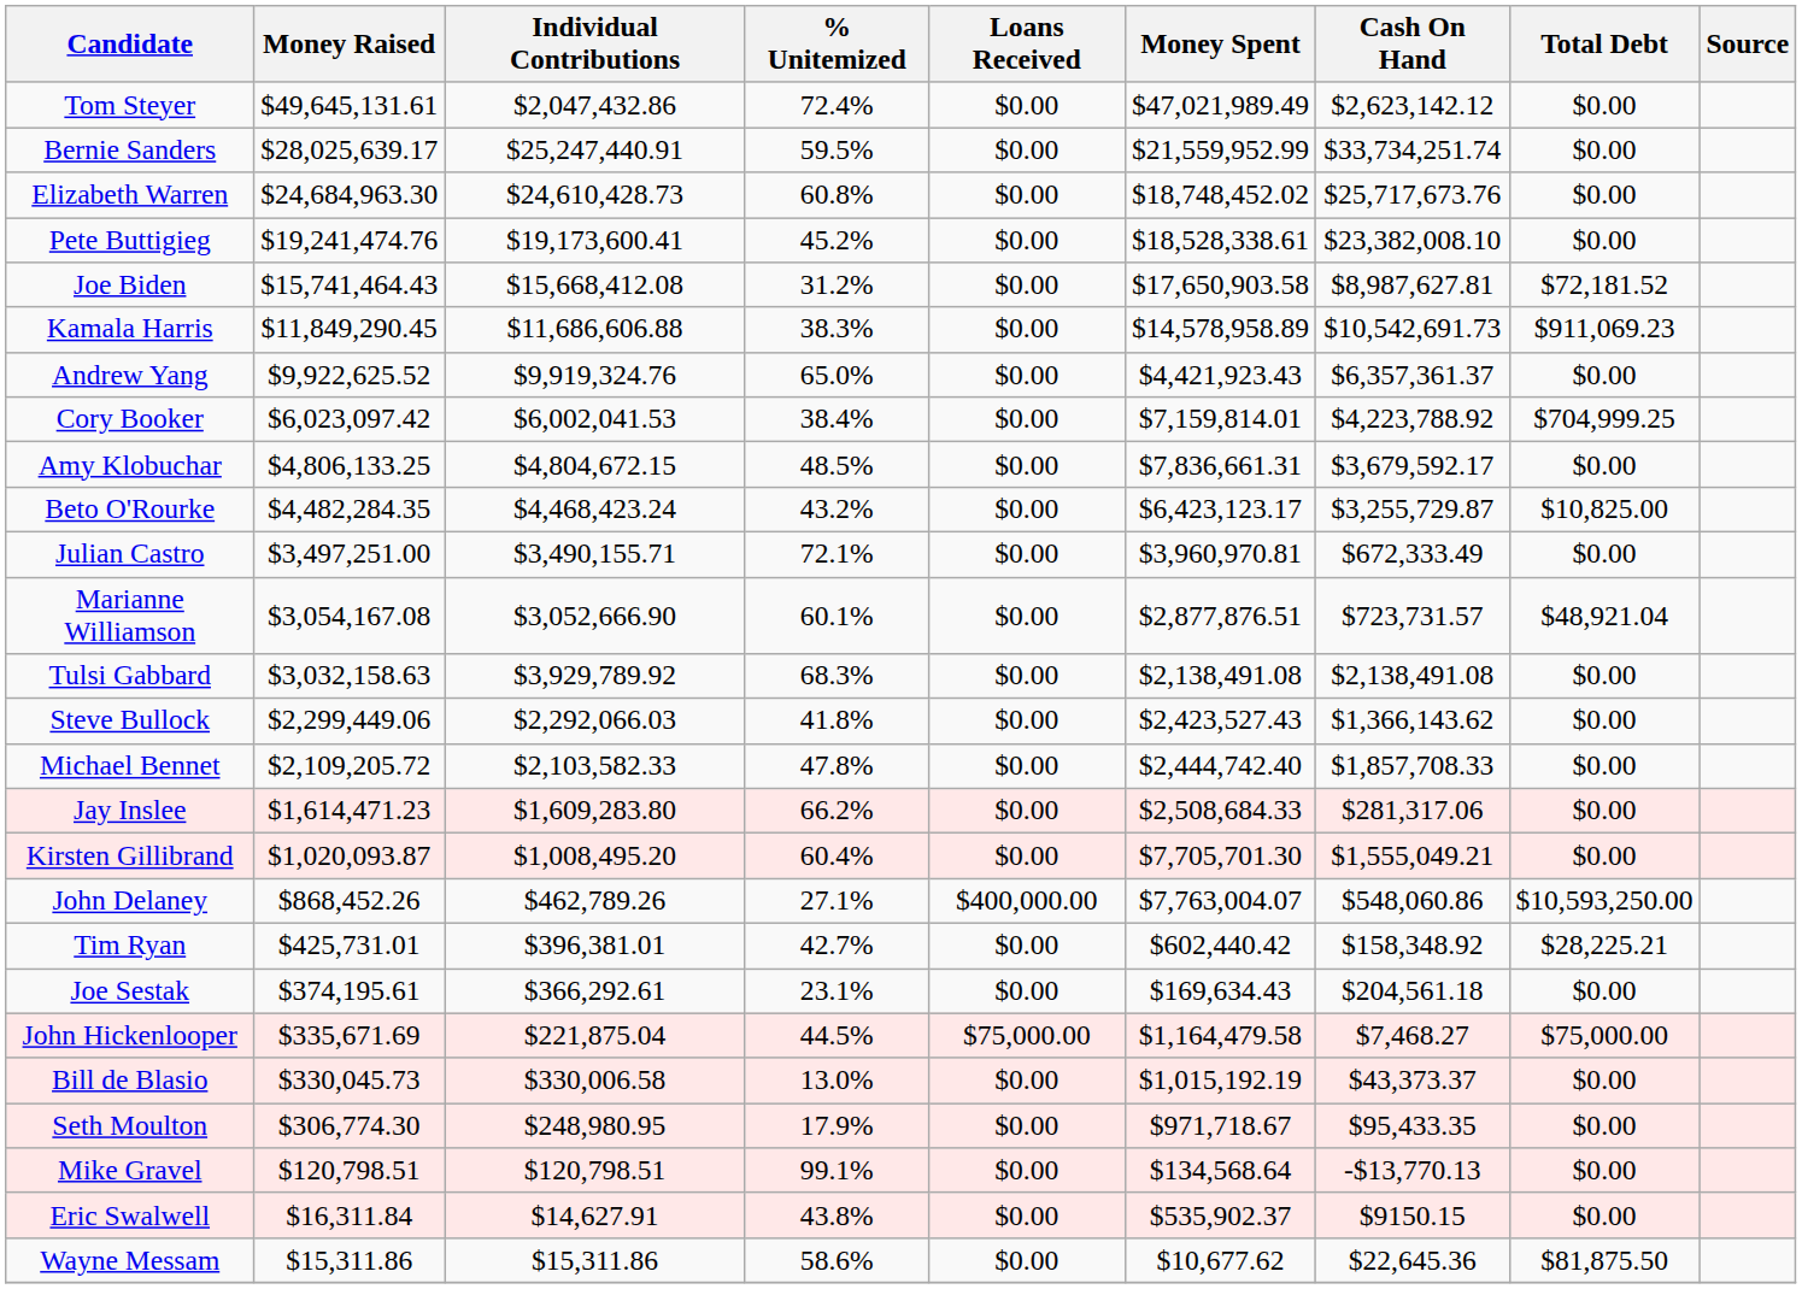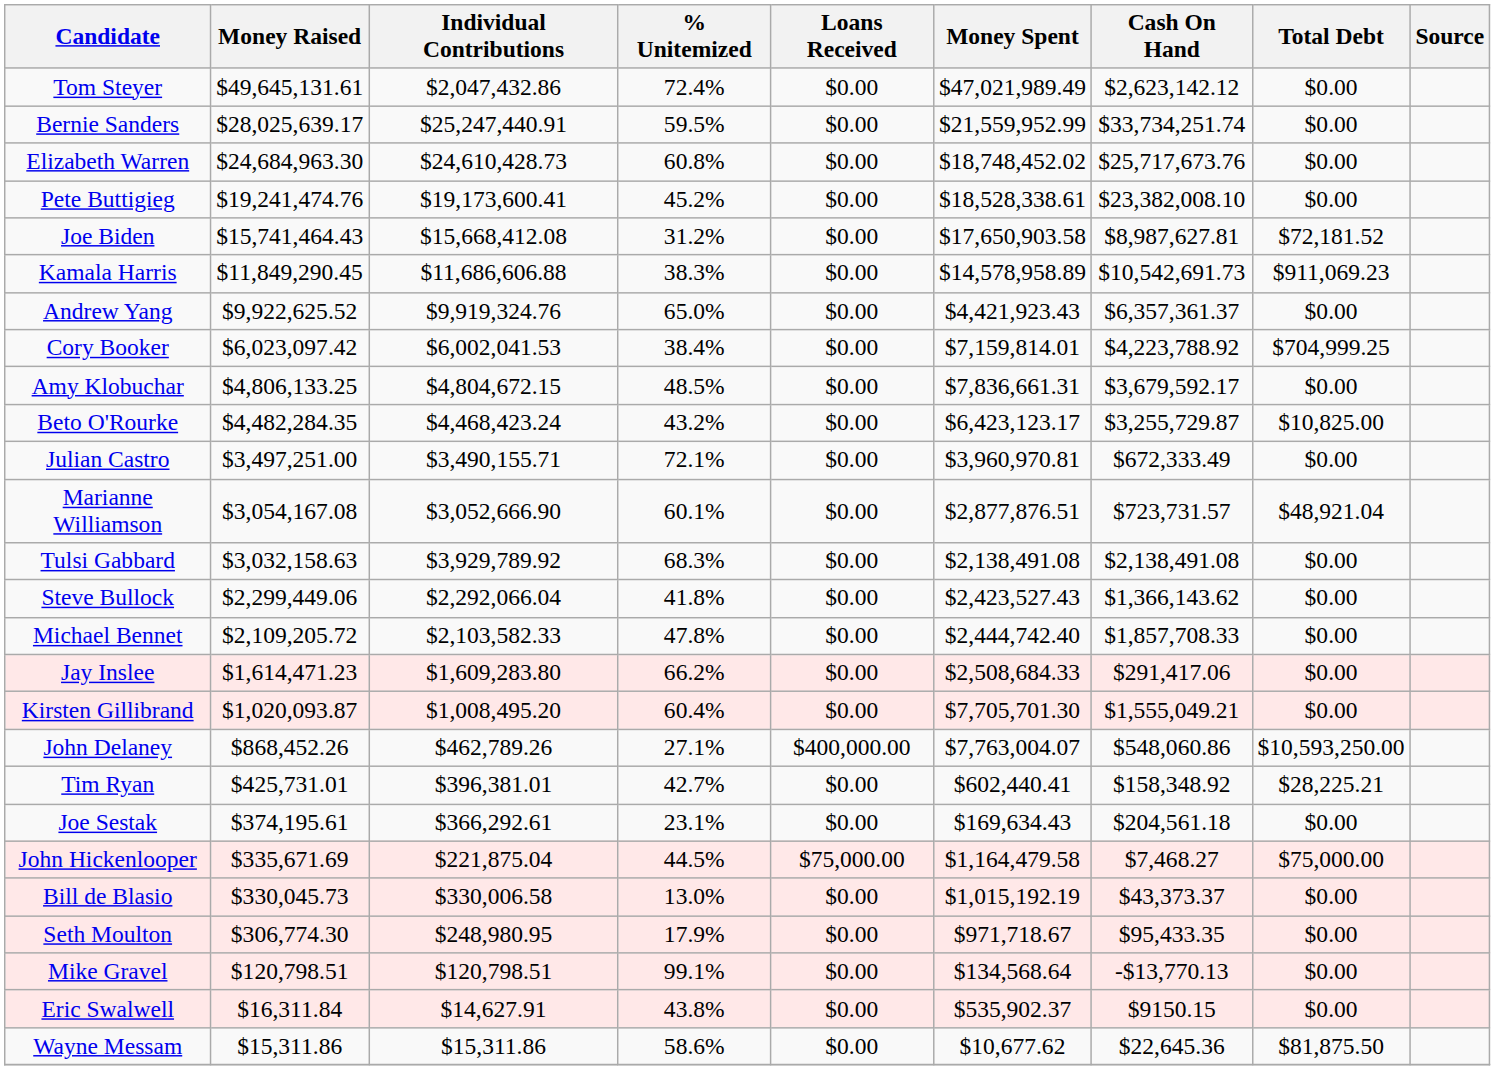 <table class="sortable wikitable" style="text-align:center; width:80%;">
 <tr>
 <th><a href='#'>Candidate</a></th>
 <th>Money Raised</th>
 <th>Individual Contributions</th>
 <th>% Unitemized</th>
 <th>Loans Received</th>
 <th>Money Spent</th>
 <th>Cash On Hand</th>
 <th>Total Debt</th>
 <th>Source</th>
 </tr>
 <tr>
 <td><a href='#'>Tom Steyer</a></td>
 <td>$49,645,131.61</td>
 <td>$2,047,432.86</td>
 <td>72.4%</td>
 <td>$0.00</td>
 <td>$47,021,989.49</td>
 <td>$2,623,142.12</td>
 <td>$0.00</td>
 <td></td>
 </tr>
 <tr>
 <td><a href='#'>Bernie Sanders</a></td>
 <td>$28,025,639.17</td>
 <td>$25,247,440.91</td>
 <td>59.5%</td>
 <td>$0.00</td>
 <td>$21,559,952.99</td>
 <td>$33,734,251.74</td>
 <td>$0.00</td>
 <td></td>
 </tr>
 <tr>
 <td><a href='#'>Elizabeth Warren</a></td>
 <td>$24,684,963.30</td>
 <td>$24,610,428.73</td>
 <td>60.8%</td>
 <td>$0.00</td>
 <td>$18,748,452.02</td>
 <td>$25,717,673.76</td>
 <td>$0.00</td>
 <td></td>
 </tr>
 <tr>
 <td><a href='#'>Pete Buttigieg</a></td>
 <td>$19,241,474.76</td>
 <td>$19,173,600.41</td>
 <td>45.2%</td>
 <td>$0.00</td>
 <td>$18,528,338.61</td>
 <td>$23,382,008.10</td>
 <td>$0.00</td>
 <td></td>
 </tr>
 <tr>
 <td><a href='#'>Joe Biden</a></td>
 <td>$15,741,464.43</td>
 <td>$15,668,412.08</td>
 <td>31.2%</td>
 <td>$0.00</td>
 <td>$17,650,903.58</td>
 <td>$8,987,627.81</td>
 <td>$72,181.52</td>
 <td></td>
 </tr>
 <tr>
 <td><a href='#'>Kamala Harris</a></td>
 <td>$11,849,290.45</td>
 <td>$11,686,606.88</td>
 <td>38.3%</td>
 <td>$0.00</td>
 <td>$14,578,958.89</td>
 <td>$10,542,691.73</td>
 <td>$911,069.23</td>
 <td></td>
 </tr>
 <tr>
 <td><a href='#'>Andrew Yang</a></td>
 <td>$9,922,625.52</td>
 <td>$9,919,324.76</td>
 <td>65.0%</td>
 <td>$0.00</td>
 <td>$4,421,923.43</td>
 <td>$6,357,361.37</td>
 <td>$0.00</td>
 <td></td>
 </tr>
 <tr>
 <td><a href='#'>Cory Booker</a></td>
 <td>$6,023,097.42</td>
 <td>$6,002,041.53</td>
 <td>38.4%</td>
 <td>$0.00</td>
 <td>$7,159,814.01</td>
 <td>$4,223,788.92</td>
 <td>$704,999.25</td>
 <td></td>
 </tr>
 <tr>
 <td><a href='#'>Amy Klobuchar</a></td>
 <td>$4,806,133.25</td>
 <td>$4,804,672.15</td>
 <td>48.5%</td>
 <td>$0.00</td>
 <td>$7,836,661.31</td>
 <td>$3,679,592.17</td>
 <td>$0.00</td>
 <td></td>
 </tr>
 <tr>
 <td><a href='#'>Beto O'Rourke</a></td>
 <td>$4,482,284.35</td>
 <td>$4,468,423.24</td>
 <td>43.2%</td>
 <td>$0.00</td>
 <td>$6,423,123.17</td>
 <td>$3,255,729.87</td>
 <td>$10,825.00</td>
 <td></td>
 </tr>
 <tr>
 <td><a href='#'>Julian Castro</a></td>
 <td>$3,497,251.00</td>
 <td>$3,490,155.71</td>
 <td>72.1%</td>
 <td>$0.00</td>
 <td>$3,960,970.81</td>
 <td>$672,333.49</td>
 <td>$0.00</td>
 <td></td>
 </tr>
 <tr>
 <td><a href='#'>Marianne Williamson</a></td>
 <td>$3,054,167.08</td>
 <td>$3,052,666.90</td>
 <td>60.1%</td>
 <td>$0.00</td>
 <td>$2,877,876.51</td>
 <td>$723,731.57</td>
 <td>$48,921.04</td>
 <td></td>
 </tr>
 <tr>
 <td><a href='#'>Tulsi Gabbard</a></td>
 <td>$3,032,158.63</td>
 <td>$3,929,789.92</td>
 <td>68.3%</td>
 <td>$0.00</td>
 <td>$2,138,491.08</td>
 <td>$2,138,491.08</td>
 <td>$0.00</td>
 <td></td>
 </tr>
 <tr>
 <td><a href='#'>Steve Bullock</a></td>
 <td>$2,299,449.06</td>
-<td>$2,292,066.03</td>
+<td>$2,292,066.04</td>
 <td>41.8%</td>
 <td>$0.00</td>
 <td>$2,423,527.43</td>
 <td>$1,366,143.62</td>
 <td>$0.00</td>
 <td></td>
 </tr>
 <tr>
 <td><a href='#'>Michael Bennet</a></td>
 <td>$2,109,205.72</td>
 <td>$2,103,582.33</td>
 <td>47.8%</td>
 <td>$0.00</td>
 <td>$2,444,742.40</td>
 <td>$1,857,708.33</td>
 <td>$0.00</td>
 <td></td>
 </tr>
 <tr style="background:#ffe8e8;">
 <td><a href='#'>Jay Inslee</a></td>
 <td>$1,614,471.23</td>
 <td>$1,609,283.80</td>
 <td>66.2%</td>
 <td>$0.00</td>
 <td>$2,508,684.33</td>
-<td>$281,317.06</td>
+<td>$291,417.06</td>
 <td>$0.00</td>
 <td></td>
 </tr>
 <tr style="background:#ffe8e8;">
 <td><a href='#'>Kirsten Gillibrand</a></td>
 <td>$1,020,093.87</td>
 <td>$1,008,495.20</td>
 <td>60.4%</td>
 <td>$0.00</td>
 <td>$7,705,701.30</td>
 <td>$1,555,049.21</td>
 <td>$0.00</td>
 <td></td>
 </tr>
 <tr>
 <td><a href='#'>John Delaney</a></td>
 <td>$868,452.26</td>
 <td>$462,789.26</td>
 <td>27.1%</td>
 <td>$400,000.00</td>
 <td>$7,763,004.07</td>
 <td>$548,060.86</td>
 <td>$10,593,250.00</td>
 <td></td>
 </tr>
 <tr>
 <td><a href='#'>Tim Ryan</a></td>
 <td>$425,731.01</td>
 <td>$396,381.01</td>
 <td>42.7%</td>
 <td>$0.00</td>
-<td>$602,440.42</td>
+<td>$602,440.41</td>
 <td>$158,348.92</td>
 <td>$28,225.21</td>
 <td></td>
 </tr>
 <tr>
 <td><a href='#'>Joe Sestak</a></td>
 <td>$374,195.61</td>
 <td>$366,292.61</td>
 <td>23.1%</td>
 <td>$0.00</td>
 <td>$169,634.43</td>
 <td>$204,561.18</td>
 <td>$0.00</td>
 <td></td>
 </tr>
 <tr style="background:#ffe8e8;">
 <td><a href='#'>John Hickenlooper</a></td>
 <td>$335,671.69</td>
 <td>$221,875.04</td>
 <td>44.5%</td>
 <td>$75,000.00</td>
 <td>$1,164,479.58</td>
 <td>$7,468.27</td>
 <td>$75,000.00</td>
 <td></td>
 </tr>
 <tr style="background:#ffe8e8;">
 <td><a href='#'>Bill de Blasio</a></td>
 <td>$330,045.73</td>
 <td>$330,006.58</td>
 <td>13.0%</td>
 <td>$0.00</td>
 <td>$1,015,192.19</td>
 <td>$43,373.37</td>
 <td>$0.00</td>
 <td></td>
 </tr>
 <tr style="background:#ffe8e8;">
 <td><a href='#'>Seth Moulton</a></td>
 <td>$306,774.30</td>
 <td>$248,980.95</td>
 <td>17.9%</td>
 <td>$0.00</td>
 <td>$971,718.67</td>
 <td>$95,433.35</td>
 <td>$0.00</td>
 <td></td>
 </tr>
 <tr style="background:#ffe8e8;">
 <td><a href='#'>Mike Gravel</a></td>
 <td>$120,798.51</td>
 <td>$120,798.51</td>
 <td>99.1%</td>
 <td>$0.00</td>
 <td>$134,568.64</td>
 <td>-$13,770.13</td>
 <td>$0.00</td>
 <td></td>
 </tr>
 <tr style="background:#ffe8e8;">
 <td><a href='#'>Eric Swalwell</a></td>
 <td>$16,311.84</td>
 <td>$14,627.91</td>
 <td>43.8%</td>
 <td>$0.00</td>
 <td>$535,902.37</td>
 <td>$9150.15</td>
 <td>$0.00</td>
 <td></td>
 </tr>
 <tr>
 <td><a href='#'>Wayne Messam</a></td>
 <td>$15,311.86</td>
 <td>$15,311.86</td>
 <td>58.6%</td>
 <td>$0.00</td>
 <td>$10,677.62</td>
 <td>$22,645.36</td>
 <td>$81,875.50</td>
 <td></td>
 </tr>
 <tr>
 </tr>
 </table>
